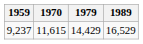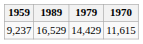 <table class="wikitable">
 <tr>
 <th>1959</th>
+<th>1989</th>
+<th>1979</th>
 <th>1970</th>
-<th>1979</th>
-<th>1989</th>
 </tr>
 <tr>
 <td>9,237</td>
+<td>16,529</td>
+<td>14,429</td>
 <td>11,615</td>
-<td>14,429</td>
-<td>16,529</td>
 </tr>
 </table>
